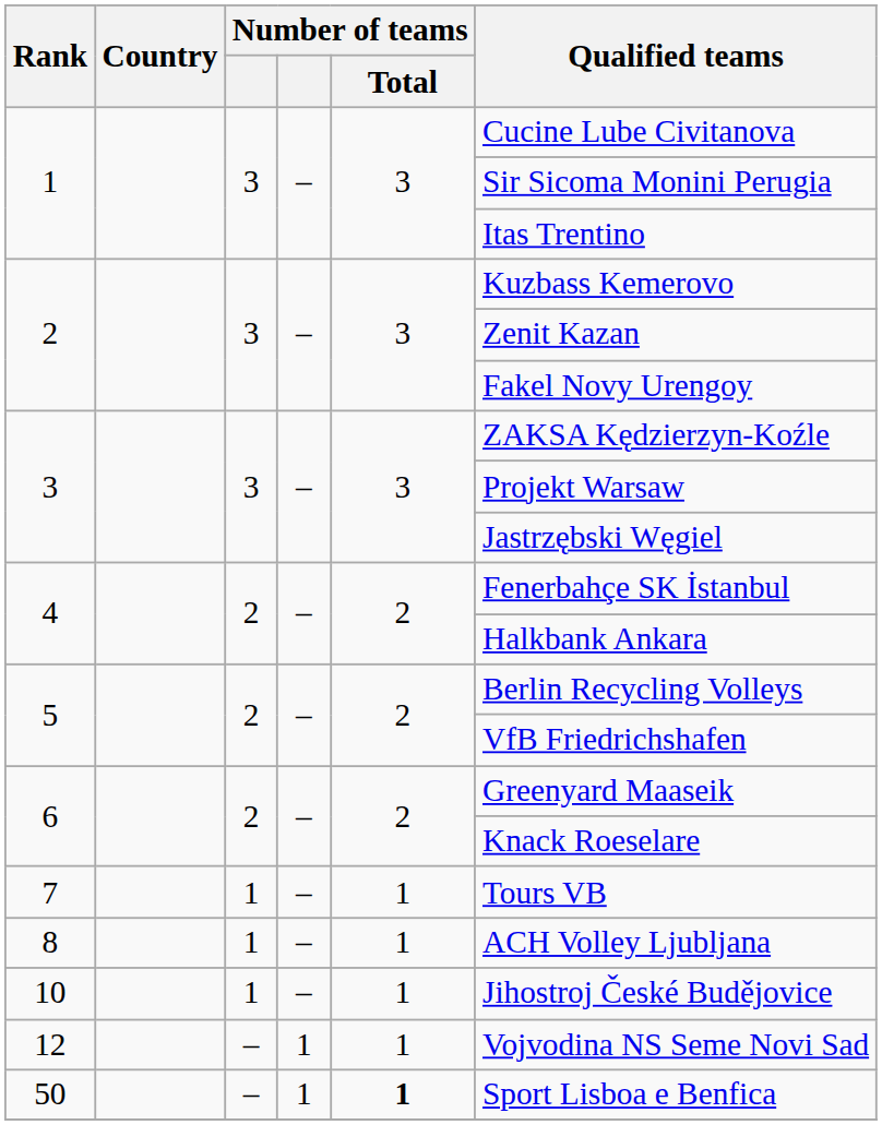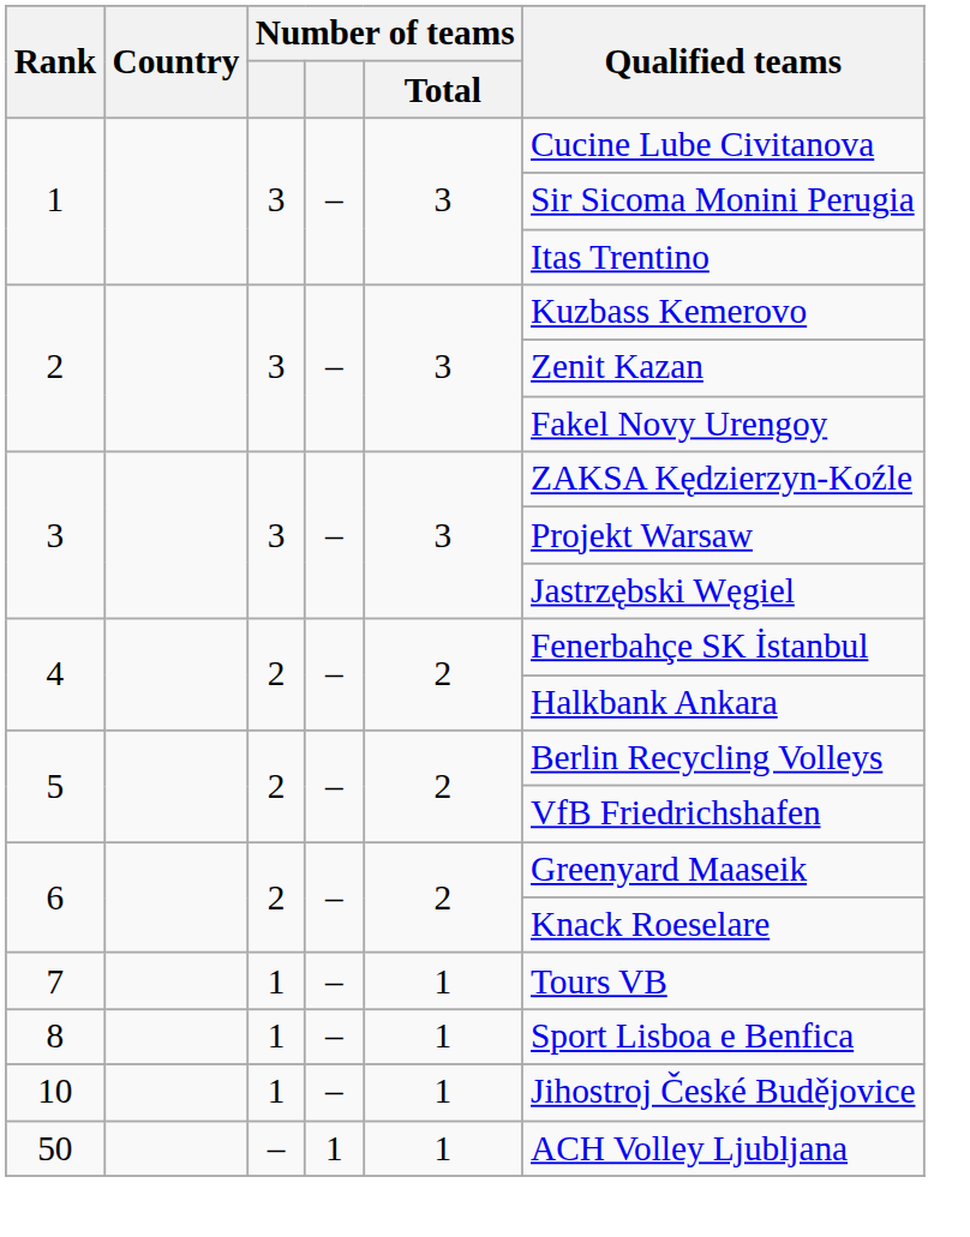 <table class="wikitable" style="text-align:left">
 <tr>
 <th rowspan=2>Rank</th>
 <th rowspan=2>Country</th>
 <th colspan=3>Number of teams</th>
 <th rowspan=2>Qualified teams</th>
 </tr>
 <tr>
 <th></th>
 <th></th>
 <th>Total</th>
 </tr>
 <tr>
 <td rowspan="3" align="center">1</td>
 <td rowspan="3"></td>
 <td rowspan="3" align="center">3</td>
 <td rowspan="3" align="center">–</td>
 <td align="center" rowspan="3">3</td>
 <td><a href='#'>Cucine Lube Civitanova</a></td>
 </tr>
 <tr>
 <td><a href='#'>Sir Sicoma Monini Perugia</a></td>
 </tr>
 <tr>
 <td><a href='#'>Itas Trentino</a></td>
 </tr>
 <tr>
 <td rowspan="3" align="center">2</td>
 <td rowspan="3"></td>
 <td rowspan="3" align="center">3</td>
 <td rowspan="3" align="center">–</td>
 <td align="center" rowspan="3">3</td>
 <td><a href='#'>Kuzbass Kemerovo</a></td>
 </tr>
 <tr>
 <td><a href='#'> Zenit Kazan</a></td>
 </tr>
 <tr>
 <td><a href='#'>Fakel Novy Urengoy</a></td>
 </tr>
 <tr>
 <td rowspan="3" align="center">3</td>
 <td rowspan="3"></td>
 <td rowspan="3" align="center">3</td>
 <td rowspan="3" align="center">–</td>
 <td align="center" rowspan="3">3</td>
 <td><a href='#'>ZAKSA Kędzierzyn-Koźle</a></td>
 </tr>
 <tr>
 <td><a href='#'>Projekt Warsaw</a></td>
 </tr>
 <tr>
 <td><a href='#'>Jastrzębski Węgiel</a></td>
 </tr>
 <tr>
 <td rowspan="2" align="center">4</td>
 <td rowspan="2"></td>
 <td rowspan="2" align="center">2</td>
 <td rowspan="2" align="center">–</td>
 <td align="center" rowspan="2">2</td>
 <td><a href='#'>Fenerbahçe SK İstanbul</a></td>
 </tr>
 <tr>
 <td><a href='#'>Halkbank Ankara</a></td>
 </tr>
 <tr>
 <td rowspan="2" align="center">5</td>
 <td rowspan="2"></td>
 <td rowspan="2" align="center">2</td>
 <td rowspan="2" align="center">–</td>
 <td align="center" rowspan="2">2</td>
 <td><a href='#'>Berlin Recycling Volleys</a></td>
 </tr>
 <tr>
 <td><a href='#'>VfB Friedrichshafen</a></td>
 </tr>
 <tr>
 <td rowspan="2" align="center">6</td>
 <td rowspan="2"></td>
 <td rowspan="2" align="center">2</td>
 <td rowspan="2" align="center">–</td>
 <td align="center" rowspan="2">2</td>
 <td><a href='#'>Greenyard Maaseik</a></td>
 </tr>
 <tr>
 <td><a href='#'>Knack Roeselare</a></td>
 </tr>
 <tr>
 <td align="center">7</td>
 <td></td>
 <td align="center">1</td>
 <td align="center">–</td>
 <td align="center">1</td>
 <td><a href='#'>Tours VB</a></td>
 </tr>
 <tr>
 <td align="center">8</td>
 <td></td>
 <td align="center">1</td>
 <td align="center">–</td>
 <td align="center">1</td>
-<td><a href='#'>ACH Volley Ljubljana</a></td>
+<td><a href='#'>Sport Lisboa e Benfica</a></td>
 </tr>
 <tr>
 <td align="center">10</td>
 <td></td>
 <td align="center">1</td>
 <td align="center">–</td>
 <td align="center">1</td>
 <td><a href='#'>Jihostroj České Budějovice</a></td>
 </tr>
 <tr>
-<td align="center">12</td>
+<td align="center">50</td>
 <td></td>
 <td align="center">–</td>
 <td align="center">1</td>
 <td align="center">1</td>
-<td><a href='#'>Vojvodina NS Seme Novi Sad</a></td>
-</tr>
-<tr>
-<td align="center">50</td>
-<td></td>
-<td align="center">–</td>
-<td align="center">1</td>
-<td align="center"><strong>1</strong></td>
-<td><a href='#'>Sport Lisboa e Benfica</a></td>
+<td><a href='#'>ACH Volley Ljubljana</a></td>
 </tr>
 <tr>
 </tr>
 </table>
